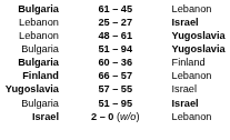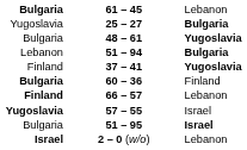 <table width=75% cellspacing=1>
 <tr>
 <th width=25%></th>
 <th width=25%></th>
 <th width=25%></th>
 </tr>
 <tr style=font-size:90%>
 <td align=right><strong>Bulgaria</strong></td>
 <td align=center><strong>61 – 45</strong></td>
 <td>Lebanon</td>
 </tr>
 <tr style=font-size:90%>
-<td align=right>Lebanon</td>
+<td align=right>Yugoslavia</td>
 <td align=center><strong>25 – 27</strong></td>
-<td><strong>Israel</strong></td>
+<td><strong>Bulgaria</strong></td>
 </tr>
 <tr style=font-size:90%>
-<td align=right>Lebanon</td>
+<td align=right>Bulgaria</td>
 <td align=center><strong>48 – 61</strong></td>
 <td><strong>Yugoslavia</strong></td>
 </tr>
 <tr style=font-size:90%>
-<td align=right>Bulgaria</td>
+<td align=right>Lebanon</td>
 <td align=center><strong>51 – 94</strong></td>
+<td><strong>Bulgaria</strong></td>
+</tr>
+<tr style=font-size:90%>
+<td align=right>Finland</td>
+<td align=center><strong>37 – 41</strong></td>
 <td><strong>Yugoslavia</strong></td>
 </tr>
 <tr style=font-size:90%>
 <td align=right><strong>Bulgaria</strong></td>
 <td align=center><strong>60 – 36</strong></td>
 <td>Finland</td>
 </tr>
 <tr style=font-size:90%>
 <td align=right><strong>Finland</strong></td>
 <td align=center><strong>66 – 57</strong></td>
 <td>Lebanon</td>
 </tr>
 <tr style=font-size:90%>
 <td align=right><strong>Yugoslavia</strong></td>
 <td align=center><strong>57 – 55</strong></td>
 <td>Israel</td>
 </tr>
 <tr style=font-size:90%>
 <td align=right>Bulgaria</td>
 <td align=center><strong>51 – 95</strong></td>
 <td><strong>Israel</strong></td>
 </tr>
 <tr style=font-size:90%>
 <td align=right><strong>Israel</strong></td>
 <td align=center><strong>2 – 0</strong> (<em>w/o</em>)</td>
 <td>Lebanon</td>
 </tr>
 </table>
